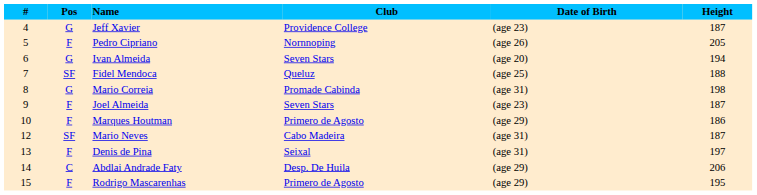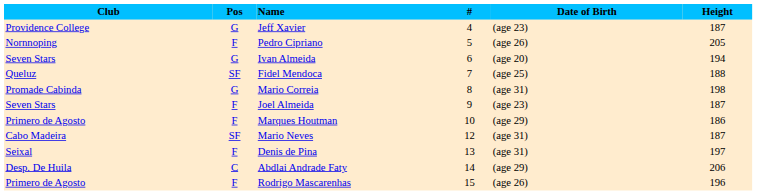 <table border=0 cellpadding=2 cellspacing=0  |- bgcolor=#FFECCE style="text-align:center; font-size:90%;" width=80%>
 <tr bgcolor=#00BFFF>
-<th width=5%>#</th>
+<th width=24%>Club</th>
 <th width=5%>Pos</th>
 <th width=22% align=left>Name</th>
-<th width=24%>Club</th>
+<th width=5%>#</th>
 <th width=22%>Date of Birth</th>
 <th width=8%>Height</th>
 </tr>
 <tr>
-<td>4</td>
+<td align=left> <a href='#'>Providence College</a></td>
 <td><a href='#'>G</a></td>
 <td align=left><a href='#'>Jeff Xavier</a></td>
-<td align=left> <a href='#'>Providence College</a></td>
+<td>4</td>
 <td align=left> (age 23)</td>
 <td>187</td>
 </tr>
 <tr>
-<td>5</td>
+<td align=left> <a href='#'>Nornnoping</a></td>
 <td><a href='#'>F</a></td>
 <td align=left><a href='#'>Pedro Cipriano</a></td>
-<td align=left> <a href='#'>Nornnoping</a></td>
+<td>5</td>
 <td align=left> (age 26)</td>
 <td>205</td>
 </tr>
 <tr>
-<td>6</td>
+<td align=left> <a href='#'>Seven Stars</a></td>
 <td><a href='#'>G</a></td>
 <td align=left><a href='#'>Ivan Almeida</a></td>
-<td align=left> <a href='#'>Seven Stars</a></td>
+<td>6</td>
 <td align=left> (age 20)</td>
 <td>194</td>
 </tr>
 <tr>
-<td>7</td>
+<td align=left> <a href='#'>Queluz</a></td>
 <td><a href='#'>SF</a></td>
 <td align=left><a href='#'>Fidel Mendoca</a></td>
-<td align=left> <a href='#'>Queluz</a></td>
+<td>7</td>
 <td align=left> (age 25)</td>
 <td>188</td>
 </tr>
 <tr>
-<td>8</td>
+<td align=left> <a href='#'>Promade Cabinda</a></td>
 <td><a href='#'>G</a></td>
 <td align=left><a href='#'>Mario Correia</a></td>
-<td align=left> <a href='#'>Promade Cabinda</a></td>
+<td>8</td>
 <td align=left> (age 31)</td>
 <td>198</td>
 </tr>
 <tr>
-<td>9</td>
+<td align=left> <a href='#'>Seven Stars</a></td>
 <td><a href='#'>F</a></td>
 <td align=left><a href='#'>Joel Almeida</a></td>
-<td align=left> <a href='#'>Seven Stars</a></td>
+<td>9</td>
 <td align=left> (age 23)</td>
 <td>187</td>
 </tr>
 <tr>
-<td>10</td>
+<td align=left> <a href='#'>Primero de Agosto</a></td>
 <td><a href='#'>F</a></td>
 <td align=left><a href='#'>Marques Houtman</a></td>
-<td align=left> <a href='#'>Primero de Agosto</a></td>
+<td>10</td>
 <td align=left> (age 29)</td>
 <td>186</td>
 </tr>
 <tr>
-<td>12</td>
+<td align=left> <a href='#'>Cabo Madeira</a></td>
 <td><a href='#'>SF</a></td>
 <td align=left><a href='#'>Mario Neves</a></td>
-<td align=left> <a href='#'>Cabo Madeira</a></td>
+<td>12</td>
 <td align=left> (age 31)</td>
 <td>187</td>
 </tr>
 <tr>
-<td>13</td>
+<td align=left> <a href='#'>Seixal</a></td>
 <td><a href='#'>F</a></td>
 <td align=left><a href='#'>Denis de Pina</a></td>
-<td align=left> <a href='#'>Seixal</a></td>
+<td>13</td>
 <td align=left> (age 31)</td>
 <td>197</td>
 </tr>
 <tr>
-<td>14</td>
+<td align=left> <a href='#'>Desp. De Huila</a></td>
 <td><a href='#'>C</a></td>
 <td align=left><a href='#'>Abdlai Andrade Faty</a></td>
-<td align=left> <a href='#'>Desp. De Huila</a></td>
+<td>14</td>
 <td align=left> (age 29)</td>
 <td>206</td>
 </tr>
 <tr>
-<td>15</td>
+<td align=left> <a href='#'>Primero de Agosto</a></td>
 <td><a href='#'>F</a></td>
 <td align=left><a href='#'>Rodrigo Mascarenhas</a></td>
-<td align=left> <a href='#'>Primero de Agosto</a></td>
-<td align=left> (age 29)</td>
-<td>195</td>
+<td>15</td>
+<td align=left> (age 26)</td>
+<td>196</td>
 </tr>
 </table>
